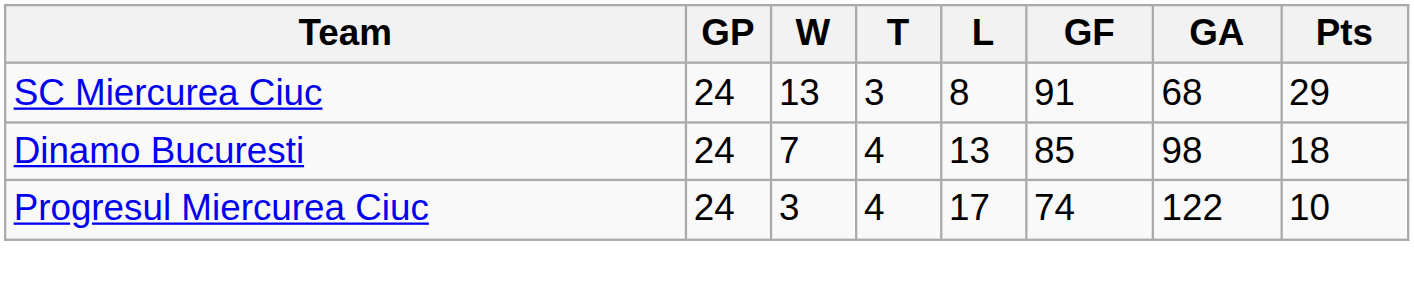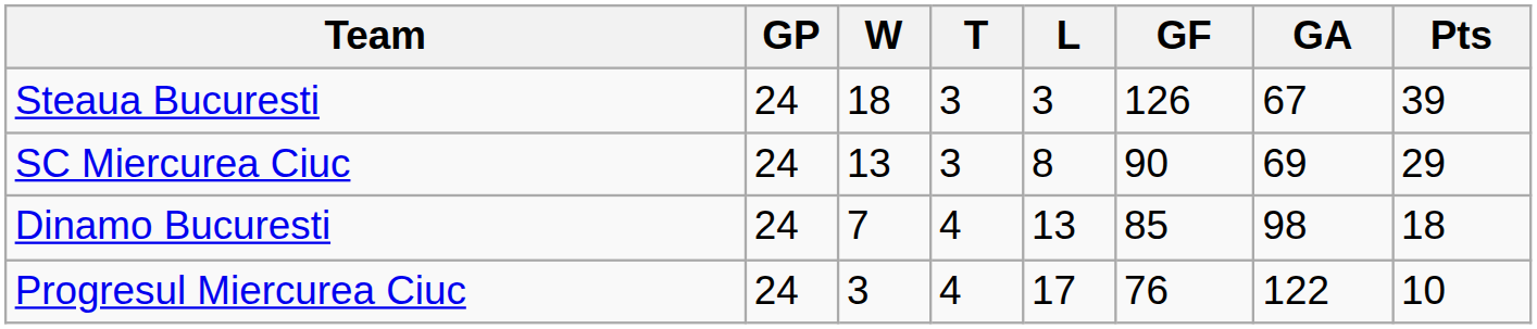 <table class="wikitable">
 <tr>
 <th width="40%">Team</th>
 <th width="5%">GP</th>
 <th width="5%">W</th>
 <th width="5%">T</th>
 <th width="5%">L</th>
 <th width="7.5%">GF</th>
 <th width="7.5%">GA</th>
 <th width="7.5%">Pts</th>
 </tr>
 <tr>
+<td><a href='#'>Steaua Bucuresti</a></td>
+<td>24</td>
+<td>18</td>
+<td>3</td>
+<td>3</td>
+<td>126</td>
+<td>67</td>
+<td>39</td>
+</tr>
+<tr>
 <td><a href='#'>SC Miercurea Ciuc</a></td>
 <td>24</td>
 <td>13</td>
 <td>3</td>
 <td>8</td>
-<td>91</td>
-<td>68</td>
+<td>90</td>
+<td>69</td>
 <td>29</td>
 </tr>
 <tr>
 <td><a href='#'>Dinamo Bucuresti</a></td>
 <td>24</td>
 <td>7</td>
 <td>4</td>
 <td>13</td>
 <td>85</td>
 <td>98</td>
 <td>18</td>
 </tr>
 <tr>
 <td><a href='#'>Progresul Miercurea Ciuc</a></td>
 <td>24</td>
 <td>3</td>
 <td>4</td>
 <td>17</td>
-<td>74</td>
+<td>76</td>
 <td>122</td>
 <td>10</td>
 </tr>
 </table>
